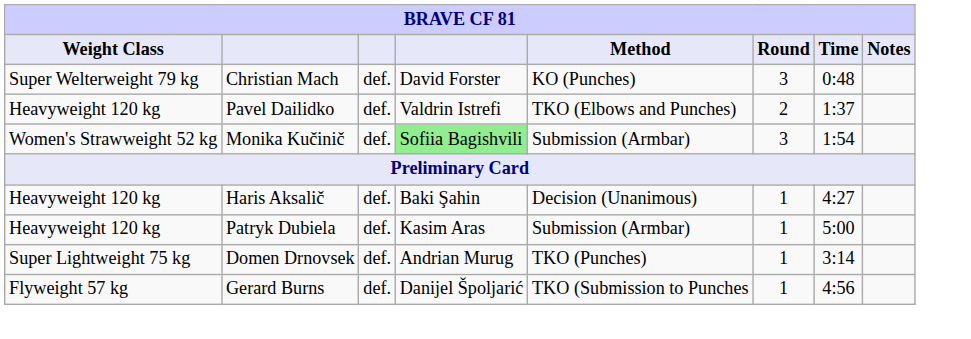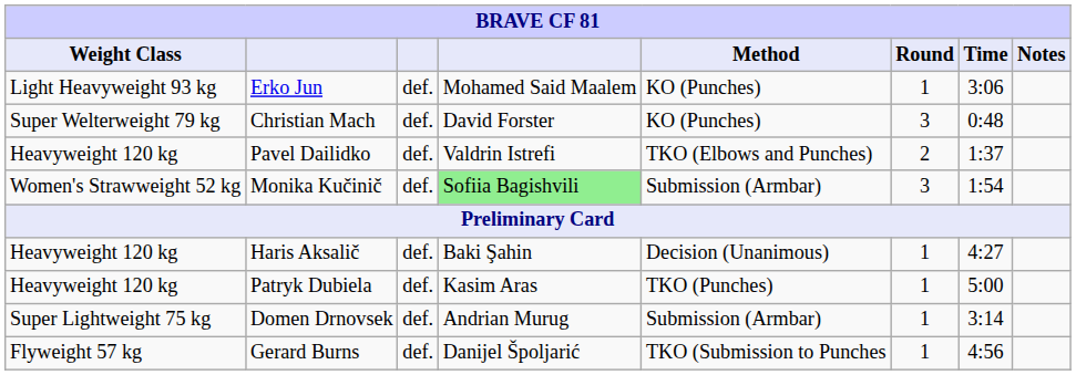 <table class="wikitable" style="font-size: 80%;">
 <tr>
 <th colspan="8" style="background-color: #ccf; color: #000080; text-align: center;"><strong>BRAVE CF 81</strong></th>
 </tr>
 <tr>
 <th colspan="1" style="background-color: #E6E8FA; color: #000000; text-align: center;">Weight Class</th>
 <th colspan="1" style="background-color: #E6E8FA; color: #000000; text-align: center;"></th>
 <th colspan="1" style="background-color: #E6E8FA; color: #000000; text-align: center;"></th>
 <th colspan="1" style="background-color: #E6E8FA; color: #000000; text-align: center;"></th>
 <th colspan="1" style="background-color: #E6E8FA; color: #000000; text-align: center;">Method</th>
 <th colspan="1" style="background-color: #E6E8FA; color: #000000; text-align: center;">Round</th>
 <th colspan="1" style="background-color: #E6E8FA; color: #000000; text-align: center;">Time</th>
 <th colspan="1" style="background-color: #E6E8FA; color: #000000; text-align: center;">Notes</th>
+</tr>
+<tr>
+<td>Light Heavyweight  93 kg</td>
+<td> <a href='#'>Erko Jun</a></td>
+<td align=center>def.</td>
+<td> Mohamed Said Maalem</td>
+<td>KO (Punches)</td>
+<td align=center>1</td>
+<td align=center>3:06</td>
+<td></td>
 </tr>
 <tr>
 <td>Super Welterweight 79 kg</td>
 <td> Christian Mach</td>
 <td align=center>def.</td>
 <td> David Forster</td>
 <td>KO (Punches)</td>
 <td align=center>3</td>
 <td align=center>0:48</td>
 <td></td>
 </tr>
 <tr>
 <td>Heavyweight 120 kg</td>
 <td> Pavel Dailidko</td>
 <td align=center>def.</td>
 <td> Valdrin Istrefi</td>
 <td>TKO (Elbows and Punches)</td>
 <td align=center>2</td>
 <td align=center>1:37</td>
 <td></td>
 </tr>
 <tr>
 <td>Women's Strawweight 52 kg</td>
 <td> Monika Kučinič</td>
 <td align=center>def.</td>
 <td style="background: lightgreen;"> Sofiia Bagishvili</td>
 <td>Submission (Armbar)</td>
 <td align=center>3</td>
 <td align=center>1:54</td>
 <td></td>
 </tr>
 <tr>
 <th colspan="8" style="background-color: #E6E8FA; color: #000080; text-align: center;"><strong>Preliminary Card</strong></th>
 </tr>
 <tr>
 <td>Heavyweight 120 kg</td>
 <td> Haris Aksalič</td>
 <td align=center>def.</td>
 <td> Baki Şahin</td>
 <td>Decision (Unanimous)</td>
 <td align=center>1</td>
 <td align=center>4:27</td>
 <td></td>
 </tr>
 <tr>
 <td>Heavyweight 120 kg</td>
 <td> Patryk Dubiela</td>
 <td align=center>def.</td>
 <td> Kasim Aras</td>
-<td>Submission (Armbar)</td>
+<td>TKO (Punches)</td>
 <td align=center>1</td>
 <td align=center>5:00</td>
 <td></td>
 </tr>
 <tr>
 <td>Super Lightweight 75 kg</td>
 <td> Domen Drnovsek</td>
 <td align=center>def.</td>
 <td> Andrian Murug</td>
-<td>TKO (Punches)</td>
+<td>Submission (Armbar)</td>
 <td align=center>1</td>
 <td align=center>3:14</td>
 <td></td>
 </tr>
 <tr>
 <td>Flyweight 57 kg</td>
 <td> Gerard Burns</td>
 <td>def.</td>
 <td> Danijel Špoljarić</td>
 <td>TKO (Submission to Punches</td>
 <td align=center>1</td>
 <td align=center>4:56</td>
 <td></td>
 </tr>
 </table>
